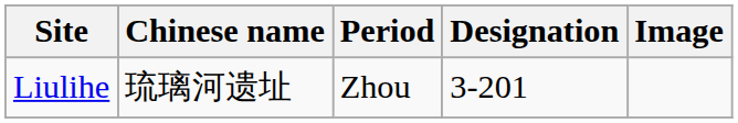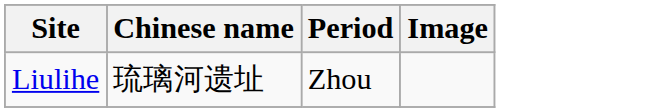 <table class="wikitable">
 <tr>
 <th>Site</th>
 <th>Chinese name</th>
 <th>Period</th>
-<th>Designation</th>
 <th>Image</th>
 </tr>
 <tr>
 <td><a href='#'>Liulihe</a></td>
 <td>琉璃河遗址</td>
 <td>Zhou</td>
-<td>3-201</td>
 <td></td>
 </tr>
 </table>
